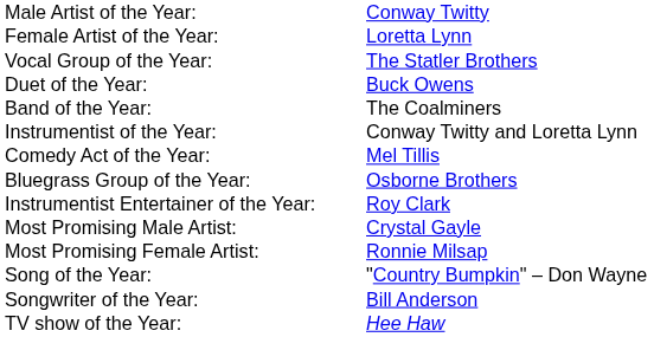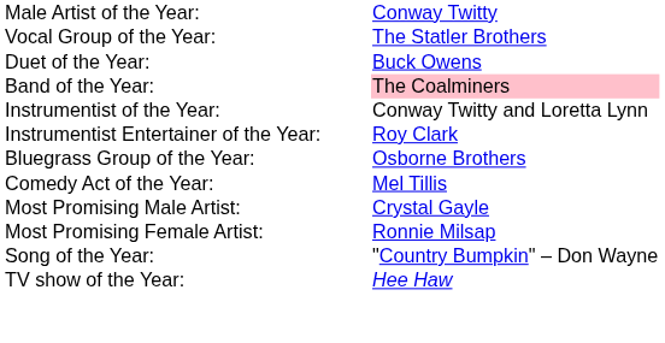 <table cellspacing="0" border="0" cellpadding="1">
 <tr>
 <td style="width:300px;">Male Artist of the Year:</td>
 <td><a href='#'>Conway Twitty</a></td>
-</tr>
-<tr>
-<td>Female Artist of the Year:</td>
-<td><a href='#'>Loretta Lynn</a></td>
 </tr>
 <tr>
 <td>Vocal Group of the Year:</td>
 <td><a href='#'>The Statler Brothers</a></td>
 </tr>
 <tr>
 <td>Duet of the Year:</td>
 <td><a href='#'>Buck Owens</a></td>
 </tr>
 <tr>
 <td>Band of the Year:</td>
-<td>The Coalminers</td>
+<td style="background: pink;">The Coalminers</td>
 </tr>
 <tr>
 <td>Instrumentist of the Year:</td>
 <td>Conway Twitty and Loretta Lynn</td>
 </tr>
 <tr>
-<td>Comedy Act of the Year:</td>
-<td><a href='#'>Mel Tillis</a></td>
+<td>Instrumentist Entertainer of the Year:</td>
+<td><a href='#'>Roy Clark</a></td>
 </tr>
 <tr>
 <td>Bluegrass Group of the Year:</td>
 <td><a href='#'>Osborne Brothers</a></td>
 </tr>
 <tr>
-<td>Instrumentist Entertainer of the Year:</td>
-<td><a href='#'>Roy Clark</a></td>
+<td>Comedy Act of the Year:</td>
+<td><a href='#'>Mel Tillis</a></td>
 </tr>
 <tr>
 <td>Most Promising Male Artist:</td>
 <td><a href='#'>Crystal Gayle</a></td>
 </tr>
 <tr>
 <td>Most Promising Female Artist:</td>
 <td><a href='#'>Ronnie Milsap</a></td>
 </tr>
 <tr>
 <td>Song of the Year:</td>
 <td>"<a href='#'>Country Bumpkin</a>" – Don Wayne</td>
 </tr>
 <tr>
-<td>Songwriter of the Year:</td>
-<td><a href='#'>Bill Anderson</a></td>
-</tr>
-<tr>
 <td>TV show of the Year:</td>
 <td><em><a href='#'>Hee Haw</a></em></td>
 </tr>
 <tr>
 </tr>
 </table>
